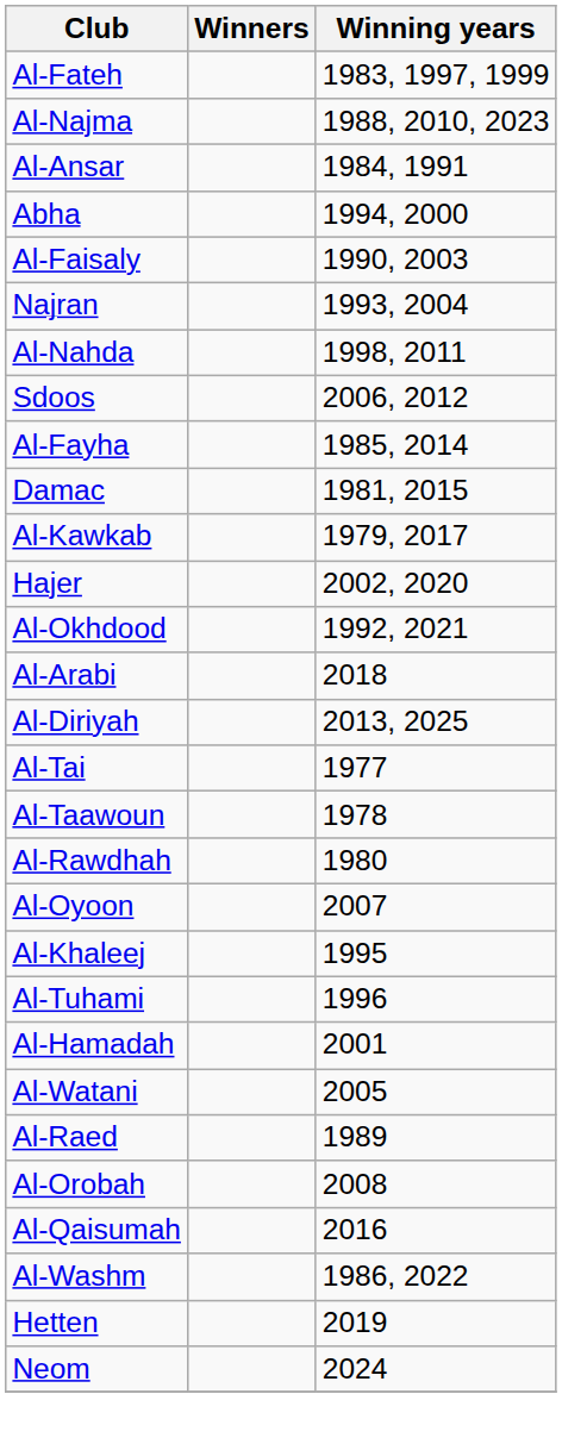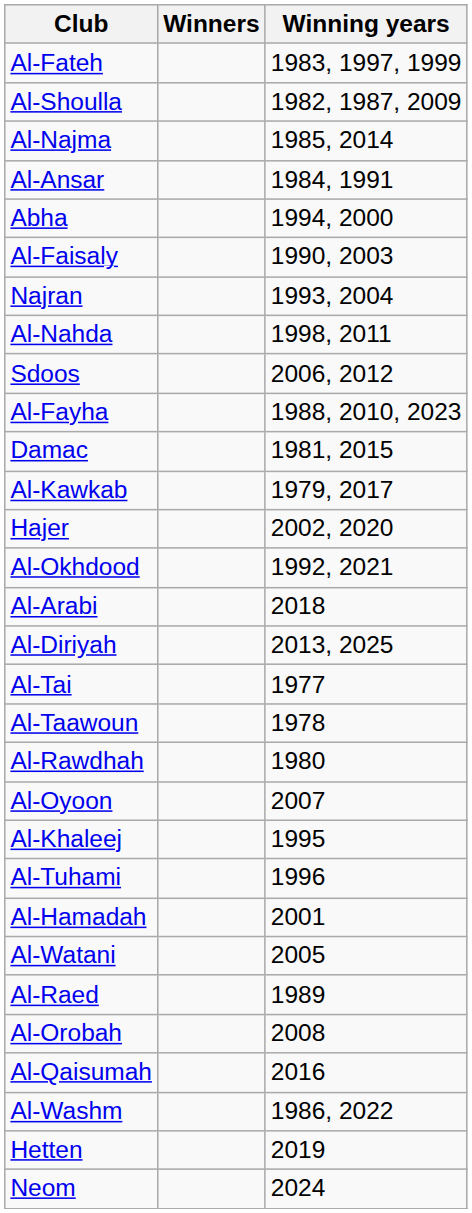 <table class="wikitable">
 <tr>
 <th>Club</th>
 <th>Winners</th>
 <th>Winning years</th>
 </tr>
 <tr>
 <td><a href='#'>Al-Fateh</a></td>
 <td></td>
 <td>1983, 1997, 1999</td>
 </tr>
 <tr>
+<td><a href='#'>Al-Shoulla</a></td>
+<td></td>
+<td>1982, 1987, 2009</td>
+</tr>
+<tr>
 <td><a href='#'>Al-Najma</a></td>
 <td></td>
-<td>1988, 2010, 2023</td>
+<td>1985, 2014</td>
 </tr>
 <tr>
 <td><a href='#'>Al-Ansar</a></td>
 <td></td>
 <td>1984, 1991</td>
 </tr>
 <tr>
 <td><a href='#'>Abha</a></td>
 <td></td>
 <td>1994, 2000</td>
 </tr>
 <tr>
 <td><a href='#'>Al-Faisaly</a></td>
 <td></td>
 <td>1990, 2003</td>
 </tr>
 <tr>
 <td><a href='#'>Najran</a></td>
 <td></td>
 <td>1993, 2004</td>
 </tr>
 <tr>
 <td><a href='#'>Al-Nahda</a></td>
 <td></td>
 <td>1998, 2011</td>
 </tr>
 <tr>
 <td><a href='#'>Sdoos</a></td>
 <td></td>
 <td>2006, 2012</td>
 </tr>
 <tr>
 <td><a href='#'>Al-Fayha</a></td>
 <td></td>
-<td>1985, 2014</td>
+<td>1988, 2010, 2023</td>
 </tr>
 <tr>
 <td><a href='#'>Damac</a></td>
 <td></td>
 <td>1981, 2015</td>
 </tr>
 <tr>
 <td><a href='#'>Al-Kawkab</a></td>
 <td></td>
 <td>1979, 2017</td>
 </tr>
 <tr>
 <td><a href='#'>Hajer</a></td>
 <td></td>
 <td>2002, 2020</td>
 </tr>
 <tr>
 <td><a href='#'>Al-Okhdood</a></td>
 <td></td>
 <td>1992, 2021</td>
 </tr>
 <tr>
 <td><a href='#'>Al-Arabi</a></td>
 <td></td>
 <td>2018</td>
 </tr>
 <tr>
 <td><a href='#'>Al-Diriyah</a></td>
 <td></td>
 <td>2013, 2025</td>
 </tr>
 <tr>
 <td><a href='#'>Al-Tai</a></td>
 <td></td>
 <td>1977</td>
 </tr>
 <tr>
 <td><a href='#'>Al-Taawoun</a></td>
 <td></td>
 <td>1978</td>
 </tr>
 <tr>
 <td><a href='#'>Al-Rawdhah</a></td>
 <td></td>
 <td>1980</td>
 </tr>
 <tr>
 <td><a href='#'>Al-Oyoon</a></td>
 <td></td>
 <td>2007</td>
 </tr>
 <tr>
 <td><a href='#'>Al-Khaleej</a></td>
 <td></td>
 <td>1995</td>
 </tr>
 <tr>
 <td><a href='#'>Al-Tuhami</a></td>
 <td></td>
 <td>1996</td>
 </tr>
 <tr>
 <td><a href='#'>Al-Hamadah</a></td>
 <td></td>
 <td>2001</td>
 </tr>
 <tr>
 <td><a href='#'>Al-Watani</a></td>
 <td></td>
 <td>2005</td>
 </tr>
 <tr>
 <td><a href='#'>Al-Raed</a></td>
 <td></td>
 <td>1989</td>
 </tr>
 <tr>
 <td><a href='#'>Al-Orobah</a></td>
 <td></td>
 <td>2008</td>
 </tr>
 <tr>
 <td><a href='#'>Al-Qaisumah</a></td>
 <td></td>
 <td>2016</td>
 </tr>
 <tr>
 <td><a href='#'>Al-Washm</a></td>
 <td></td>
 <td>1986, 2022</td>
 </tr>
 <tr>
 <td><a href='#'>Hetten</a></td>
 <td></td>
 <td>2019</td>
 </tr>
 <tr>
 <td><a href='#'>Neom</a></td>
 <td></td>
 <td>2024</td>
 </tr>
 <tr>
 </tr>
 </table>
